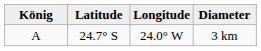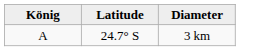 <table class="wikitable">
 <tr>
 <th width="25%" style="background:#eeeeee;">König</th>
 <th width="25%" style="background:#eeeeee;">Latitude</th>
-<th width="25%" style="background:#eeeeee;">Longitude</th>
 <th width="25%" style="background:#eeeeee;">Diameter</th>
 </tr>
 <tr>
 <td align="center">A</td>
 <td align="center">24.7° S</td>
-<td align="center">24.0° W</td>
 <td align="center">3 km</td>
 </tr>
 </table>
